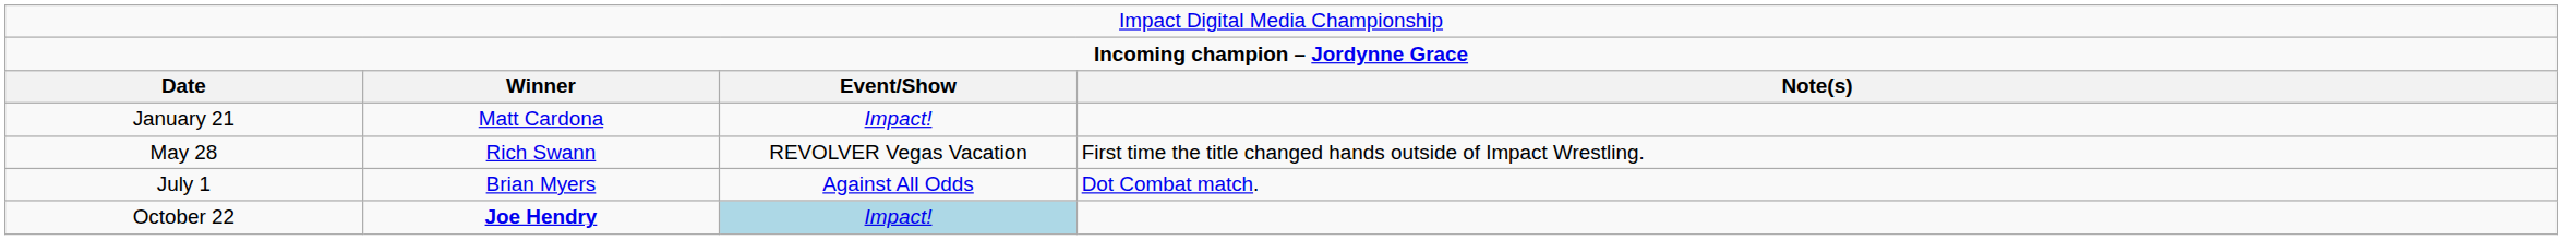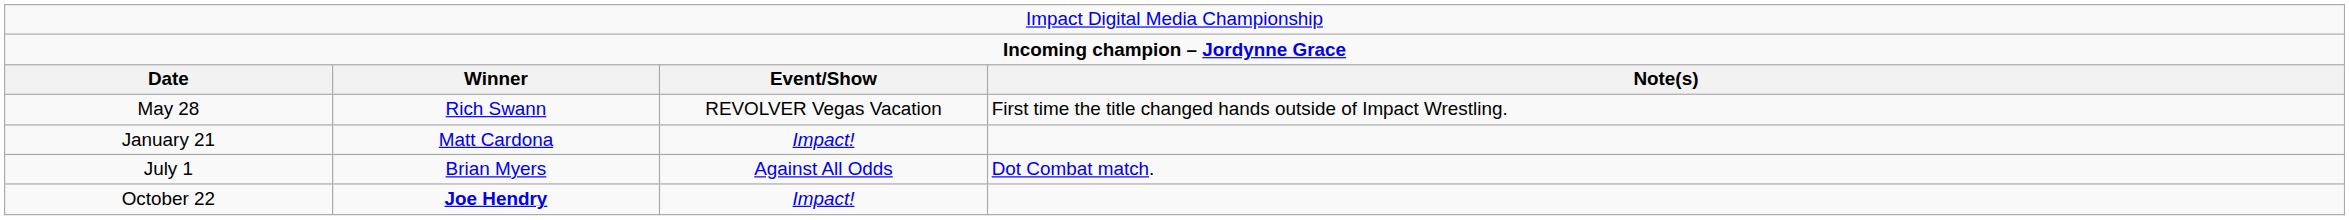 <table class="wikitable" style="text-align:center; width:100%;">
 <tr>
 <td colspan="4" style="text-align: center;"><a href='#'>Impact Digital Media Championship</a></td>
 </tr>
 <tr>
 <td colspan="4" style="text-align: center;"><strong>Incoming champion – <a href='#'>Jordynne Grace</a></strong></td>
 </tr>
 <tr>
 <th width=14%>Date</th>
 <th width=14%>Winner</th>
 <th width=14%>Event/Show</th>
 <th width=58%>Note(s)</th>
 </tr>
 <tr>
+<td>May 28</td>
+<td><a href='#'>Rich Swann</a></td>
+<td>REVOLVER Vegas Vacation</td>
+<td align=left>First time the title changed hands outside of Impact Wrestling.</td>
+</tr>
+<tr>
 <td>January 21<br></td>
 <td><a href='#'>Matt Cardona</a></td>
 <td><em><a href='#'>Impact!</a></em></td>
 <td></td>
-</tr>
-<tr>
-<td>May 28</td>
-<td><a href='#'>Rich Swann</a></td>
-<td>REVOLVER Vegas Vacation</td>
-<td align=left>First time the title changed hands outside of Impact Wrestling.</td>
 </tr>
 <tr>
 <td>July 1</td>
 <td><a href='#'>Brian Myers</a></td>
 <td><a href='#'>Against All Odds</a><br></td>
 <td align=left><a href='#'>Dot Combat match</a>.</td>
 </tr>
 <tr>
 <td>October 22<br></td>
 <td><strong><a href='#'>Joe Hendry</a></strong></td>
-<td style="background: lightblue;"><em><a href='#'>Impact!</a></em></td>
+<td><em><a href='#'>Impact!</a></em></td>
 <td></td>
 </tr>
 </table>
